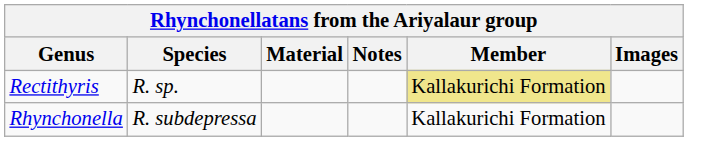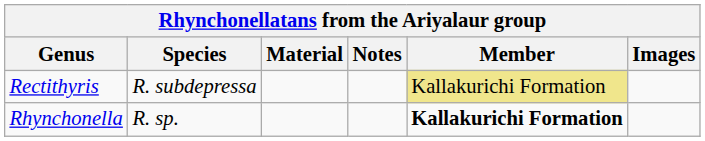 <table class="wikitable" align="center">
 <tr>
 <th colspan="6" align="center"><strong><a href='#'>Rhynchonellatans</a> from the Ariyalaur group</strong></th>
 </tr>
 <tr>
 <th>Genus</th>
 <th>Species</th>
 <th>Material</th>
 <th>Notes</th>
 <th>Member</th>
 <th>Images</th>
 </tr>
 <tr>
 <td><em><a href='#'>Rectithyris</a></em></td>
-<td><em>R. sp.</em></td>
+<td><em>R. subdepressa</em></td>
 <td></td>
 <td></td>
 <td style="background: khaki;">Kallakurichi Formation</td>
 <td></td>
 </tr>
 <tr>
 <td><em><a href='#'>Rhynchonella</a></em></td>
-<td><em>R. subdepressa</em></td>
+<td><em>R. sp.</em></td>
 <td></td>
 <td></td>
-<td>Kallakurichi Formation</td>
+<td><strong>Kallakurichi Formation</strong></td>
 <td><br></td>
 </tr>
 </table>
